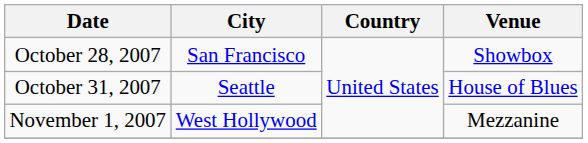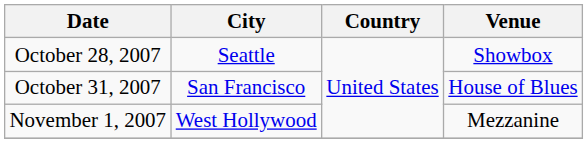 <table class="wikitable" style="text-align:center;">
 <tr>
 <th>Date</th>
 <th>City</th>
 <th>Country</th>
 <th>Venue</th>
 </tr>
 <tr>
 <td>October 28, 2007</td>
-<td><a href='#'>San Francisco</a></td>
+<td><a href='#'>Seattle</a></td>
 <td rowspan="3"><a href='#'>United States</a></td>
 <td><a href='#'>Showbox</a></td>
 </tr>
 <tr>
 <td>October 31, 2007</td>
-<td><a href='#'>Seattle</a></td>
+<td><a href='#'>San Francisco</a></td>
 <td><a href='#'>House of Blues</a></td>
 </tr>
 <tr>
 <td>November 1, 2007</td>
 <td><a href='#'>West Hollywood</a></td>
 <td>Mezzanine</td>
 </tr>
 <tr>
 </tr>
 </table>
